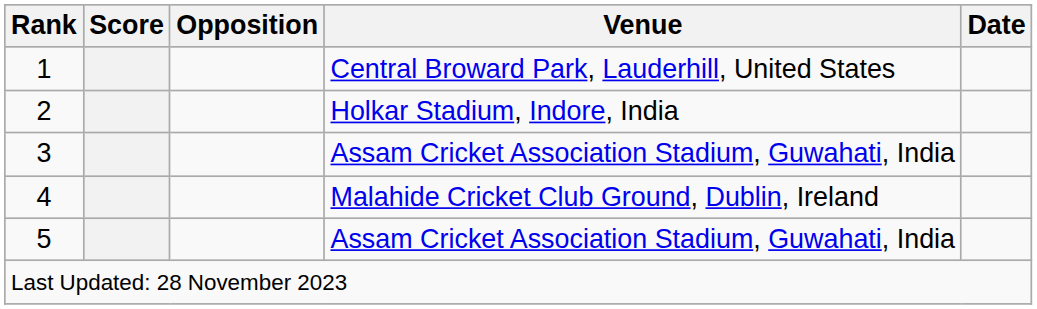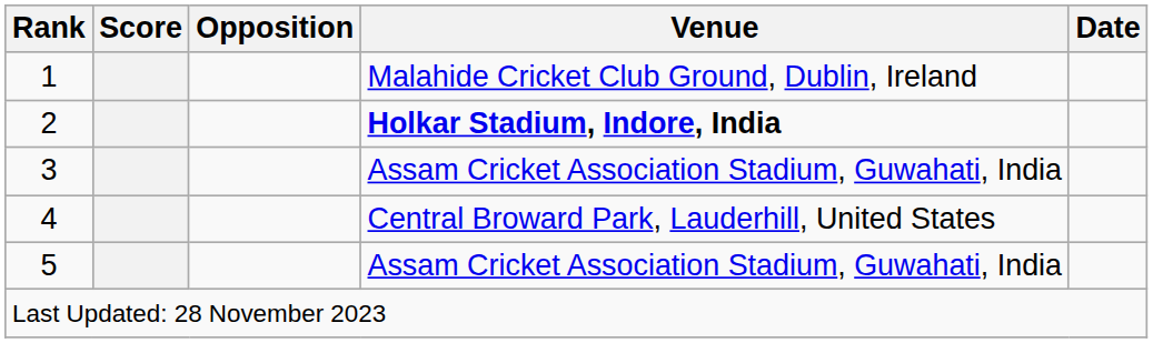 <table class="wikitable sortable">
 <tr>
 <th scope=col>Rank</th>
 <th scope=col>Score</th>
 <th scope=col>Opposition</th>
 <th scope=col>Venue</th>
 <th scope=col>Date</th>
 </tr>
 <tr>
 <td align=center>1</td>
 <th scope=row style=text-align:center;></th>
 <td></td>
-<td><a href='#'>Central Broward Park</a>, <a href='#'>Lauderhill</a>, United States</td>
+<td><a href='#'>Malahide Cricket Club Ground</a>, <a href='#'>Dublin</a>, Ireland</td>
 <td></td>
 </tr>
 <tr>
 <td align=center>2</td>
 <th scope=row style=text-align:center;></th>
 <td></td>
-<td><a href='#'>Holkar Stadium</a>, <a href='#'>Indore</a>, India</td>
+<td><strong><a href='#'>Holkar Stadium</a>, <a href='#'>Indore</a>, India</strong></td>
 <td></td>
 </tr>
 <tr>
 <td align=center>3</td>
 <th scope=row style=text-align:center;></th>
 <td></td>
 <td><a href='#'>Assam Cricket Association Stadium</a>, <a href='#'>Guwahati</a>, India</td>
 <td></td>
 </tr>
 <tr>
 <td align=center>4</td>
 <th scope=row style=text-align:center;></th>
 <td></td>
-<td><a href='#'>Malahide Cricket Club Ground</a>, <a href='#'>Dublin</a>, Ireland</td>
+<td><a href='#'>Central Broward Park</a>, <a href='#'>Lauderhill</a>, United States</td>
 <td></td>
 </tr>
 <tr>
 <td align=center>5</td>
 <th scope=row style=text-align:center;></th>
 <td></td>
 <td><a href='#'>Assam Cricket Association Stadium</a>, <a href='#'>Guwahati</a>, India</td>
 <td></td>
 </tr>
 <tr>
 <td colspan=6><small>Last Updated: 28 November 2023</small></td>
 </tr>
 </table>
